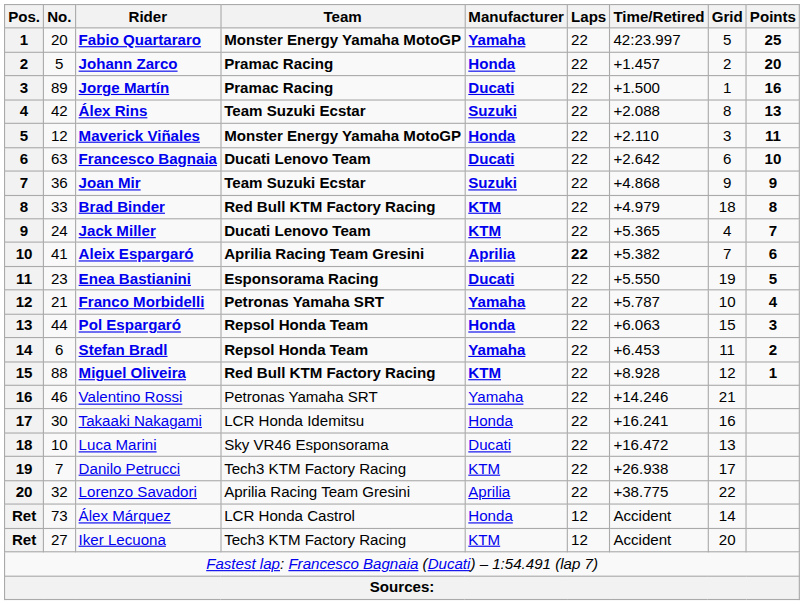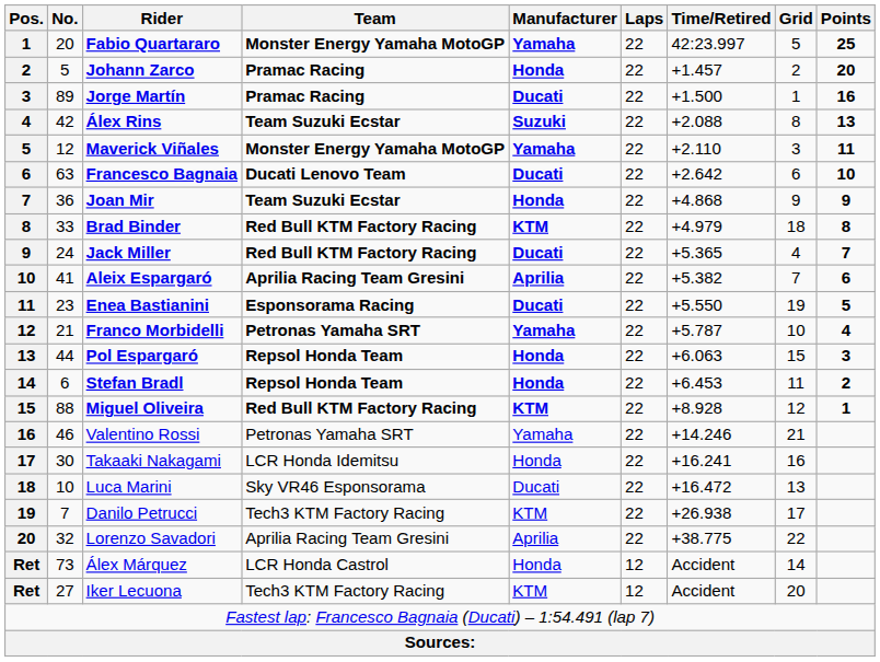 <table class="wikitable" style="font-size: 85%;">
 <tr>
 <th>Pos.</th>
 <th>No.</th>
 <th>Rider</th>
 <th>Team</th>
 <th>Manufacturer</th>
 <th>Laps</th>
 <th>Time/Retired</th>
 <th>Grid</th>
 <th>Points</th>
 </tr>
 <tr>
 <th>1</th>
 <td align="center">20</td>
 <td data-sort-value="qua"><strong> <a href='#'>Fabio Quartararo</a></strong></td>
 <td><strong>Monster Energy Yamaha MotoGP</strong></td>
 <td><strong><a href='#'>Yamaha</a></strong></td>
 <td>22</td>
 <td>42:23.997</td>
 <td align="center">5</td>
 <td align="center"><strong>25</strong></td>
 </tr>
 <tr>
 <th>2</th>
 <td align="center">5</td>
 <td data-sort-value="zar"><strong> <a href='#'>Johann Zarco</a></strong></td>
 <td><strong>Pramac Racing</strong></td>
 <td><strong><a href='#'>Honda</a></strong></td>
 <td>22</td>
 <td>+1.457</td>
 <td align="center">2</td>
 <td align="center"><strong>20</strong></td>
 </tr>
 <tr>
 <th>3</th>
 <td align="center">89</td>
 <td data-sort-value="mar"><strong> <a href='#'>Jorge Martín</a></strong></td>
 <td><strong>Pramac Racing</strong></td>
 <td><strong><a href='#'>Ducati</a></strong></td>
 <td>22</td>
 <td>+1.500</td>
 <td align="center">1</td>
 <td align="center"><strong>16</strong></td>
 </tr>
 <tr>
 <th>4</th>
 <td align="center">42</td>
 <td data-sort-value="rin"><strong> <a href='#'>Álex Rins</a></strong></td>
 <td><strong>Team Suzuki Ecstar</strong></td>
 <td><strong><a href='#'>Suzuki</a></strong></td>
 <td>22</td>
 <td>+2.088</td>
 <td align="center">8</td>
 <td align="center"><strong>13</strong></td>
 </tr>
 <tr>
 <th>5</th>
 <td align="center">12</td>
 <td data-sort-value="viñ"><strong> <a href='#'>Maverick Viñales</a></strong></td>
 <td><strong>Monster Energy Yamaha MotoGP</strong></td>
-<td><strong><a href='#'>Honda</a></strong></td>
+<td><strong><a href='#'>Yamaha</a></strong></td>
 <td>22</td>
 <td>+2.110</td>
 <td align="center">3</td>
 <td align="center"><strong>11</strong></td>
 </tr>
 <tr>
 <th>6</th>
 <td align="center">63</td>
 <td data-sort-value="bag"><strong> <a href='#'>Francesco Bagnaia</a></strong></td>
 <td><strong>Ducati Lenovo Team</strong></td>
 <td><strong><a href='#'>Ducati</a></strong></td>
 <td>22</td>
 <td>+2.642</td>
 <td align="center">6</td>
 <td align="center"><strong>10</strong></td>
 </tr>
 <tr>
 <th>7</th>
 <td align="center">36</td>
 <td data-sort-value="mir"><strong> <a href='#'>Joan Mir</a></strong></td>
 <td><strong>Team Suzuki Ecstar</strong></td>
-<td><strong><a href='#'>Suzuki</a></strong></td>
+<td><strong><a href='#'>Honda</a></strong></td>
 <td>22</td>
 <td>+4.868</td>
 <td align="center">9</td>
 <td align="center"><strong>9</strong></td>
 </tr>
 <tr>
 <th>8</th>
 <td align="center">33</td>
 <td data-sort-value="bin"><strong> <a href='#'>Brad Binder</a></strong></td>
 <td><strong>Red Bull KTM Factory Racing</strong></td>
 <td><strong><a href='#'>KTM</a></strong></td>
 <td>22</td>
 <td>+4.979</td>
 <td align="center">18</td>
 <td align="center"><strong>8</strong></td>
 </tr>
 <tr>
 <th>9</th>
 <td align="center">24</td>
 <td data-sort-value="mil"><strong> <a href='#'>Jack Miller</a></strong></td>
-<td><strong>Ducati Lenovo Team</strong></td>
-<td><strong><a href='#'>KTM</a></strong></td>
+<td><strong>Red Bull KTM Factory Racing</strong></td>
+<td><strong><a href='#'>Ducati</a></strong></td>
 <td>22</td>
 <td>+5.365</td>
 <td align="center">4</td>
 <td align="center"><strong>7</strong></td>
 </tr>
 <tr>
 <th>10</th>
 <td align="center">41</td>
 <td data-sort-value="aes"><strong> <a href='#'>Aleix Espargaró</a></strong></td>
 <td><strong>Aprilia Racing Team Gresini</strong></td>
 <td><strong><a href='#'>Aprilia</a></strong></td>
-<td><strong>22</strong></td>
+<td>22</td>
 <td>+5.382</td>
 <td align="center">7</td>
 <td align="center"><strong>6</strong></td>
 </tr>
 <tr>
 <th>11</th>
 <td align="center">23</td>
 <td data-sort-value="bas"><strong> <a href='#'>Enea Bastianini</a></strong></td>
 <td><strong>Esponsorama Racing</strong></td>
 <td><strong><a href='#'>Ducati</a></strong></td>
 <td>22</td>
 <td>+5.550</td>
 <td align="center">19</td>
 <td align="center"><strong>5</strong></td>
 </tr>
 <tr>
 <th>12</th>
 <td align="center">21</td>
 <td data-sort-value="mor"><strong> <a href='#'>Franco Morbidelli</a></strong></td>
 <td><strong>Petronas Yamaha SRT</strong></td>
 <td><strong><a href='#'>Yamaha</a></strong></td>
 <td>22</td>
 <td>+5.787</td>
 <td align="center">10</td>
 <td align="center"><strong>4</strong></td>
 </tr>
 <tr>
 <th>13</th>
 <td align="center">44</td>
 <td data-sort-value="pes"><strong> <a href='#'>Pol Espargaró</a></strong></td>
 <td><strong>Repsol Honda Team</strong></td>
 <td><strong><a href='#'>Honda</a></strong></td>
 <td>22</td>
 <td>+6.063</td>
 <td align="center">15</td>
 <td align="center"><strong>3</strong></td>
 </tr>
 <tr>
 <th>14</th>
 <td align="center">6</td>
 <td data-sort-value="bra"><strong> <a href='#'>Stefan Bradl</a></strong></td>
 <td><strong>Repsol Honda Team</strong></td>
-<td><strong><a href='#'>Yamaha</a></strong></td>
+<td><strong><a href='#'>Honda</a></strong></td>
 <td>22</td>
 <td>+6.453</td>
 <td align="center">11</td>
 <td align="center"><strong>2</strong></td>
 </tr>
 <tr>
 <th>15</th>
 <td align="center">88</td>
 <td data-sort-value="oli"><strong> <a href='#'>Miguel Oliveira</a></strong></td>
 <td><strong>Red Bull KTM Factory Racing</strong></td>
 <td><strong><a href='#'>KTM</a></strong></td>
 <td>22</td>
 <td>+8.928</td>
 <td align="center">12</td>
 <td align="center"><strong>1</strong></td>
 </tr>
 <tr>
 <th>16</th>
 <td align="center">46</td>
 <td data-sort-value="ros"> <a href='#'>Valentino Rossi</a></td>
 <td>Petronas Yamaha SRT</td>
 <td><a href='#'>Yamaha</a></td>
 <td>22</td>
 <td>+14.246</td>
 <td align="center">21</td>
 <td></td>
 </tr>
 <tr>
 <th>17</th>
 <td align="center">30</td>
 <td data-sort-value="nak"> <a href='#'>Takaaki Nakagami</a></td>
 <td>LCR Honda Idemitsu</td>
 <td><a href='#'>Honda</a></td>
 <td>22</td>
 <td>+16.241</td>
 <td align="center">16</td>
 <td></td>
 </tr>
 <tr>
 <th>18</th>
 <td align="center">10</td>
 <td data-sort-value="mar"> <a href='#'>Luca Marini</a></td>
 <td>Sky VR46 Esponsorama</td>
 <td><a href='#'>Ducati</a></td>
 <td>22</td>
 <td>+16.472</td>
 <td align="center">13</td>
 <td></td>
 </tr>
 <tr>
 <th>19</th>
 <td align="center">7</td>
 <td data-sort-value="pet"> <a href='#'>Danilo Petrucci</a></td>
 <td>Tech3 KTM Factory Racing</td>
 <td><a href='#'>KTM</a></td>
 <td>22</td>
 <td>+26.938</td>
 <td align="center">17</td>
 <td></td>
 </tr>
 <tr>
 <th>20</th>
 <td align="center">32</td>
 <td data-sort-value="sav"> <a href='#'>Lorenzo Savadori</a></td>
 <td>Aprilia Racing Team Gresini</td>
 <td><a href='#'>Aprilia</a></td>
 <td>22</td>
 <td>+38.775</td>
 <td align="center">22</td>
 <td></td>
 </tr>
 <tr>
 <th>Ret</th>
 <td align="center">73</td>
 <td data-sort-value="ámá"> <a href='#'>Álex Márquez</a></td>
 <td>LCR Honda Castrol</td>
 <td><a href='#'>Honda</a></td>
 <td>12</td>
 <td>Accident</td>
 <td align="center">14</td>
 <td></td>
 </tr>
 <tr>
 <th>Ret</th>
 <td align="center">27</td>
 <td data-sort-value="lec"> <a href='#'>Iker Lecuona</a></td>
 <td>Tech3 KTM Factory Racing</td>
 <td><a href='#'>KTM</a></td>
 <td>12</td>
 <td>Accident</td>
 <td align="center">20</td>
 <td></td>
 </tr>
 <tr class="sortbottom">
 <td colspan="9" style="text-align:center"><em><a href='#'>Fastest lap</a>:  <a href='#'>Francesco Bagnaia</a> (<a href='#'>Ducati</a>) – 1:54.491 (lap 7)</em></td>
 </tr>
 <tr>
 <th colspan=9>Sources:</th>
 </tr>
 </table>
